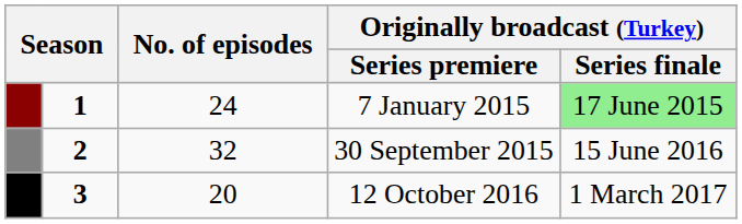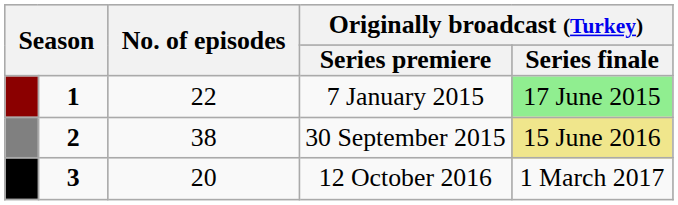 <table class="wikitable" style="text-align:center">
 <tr>
 <th style="padding: 0 8px" colspan="2" rowspan="2">Season</th>
 <th style="padding: 0 8px" rowspan="2">No. of episodes</th>
 <th colspan="2">Originally broadcast <small>(<a href='#'>Turkey</a>)</small></th>
 </tr>
 <tr>
 <th style="padding: 0 8px">Series premiere</th>
 <th style="padding: 0 8px">Series finale</th>
 </tr>
 <tr>
 <td style="background:#8B0000"></td>
 <td align="center"><strong>1</strong></td>
-<td align="center">24</td>
+<td align="center">22</td>
 <td align="center">7 January 2015</td>
 <td align="center" style="background: lightgreen;">17 June 2015</td>
 </tr>
 <tr>
 <td style="background:#808080"></td>
 <td align="center"><strong>2</strong></td>
-<td align="center">32</td>
+<td align="center">38</td>
 <td align="center">30 September 2015</td>
-<td align="center">15 June 2016</td>
+<td align="center" style="background: khaki;">15 June 2016</td>
 </tr>
 <tr>
 <td style="background:#000000"></td>
 <td align="center"><strong>3</strong></td>
 <td align="center">20</td>
 <td align="center">12 October 2016</td>
 <td align="center">1 March 2017</td>
 </tr>
 </table>
